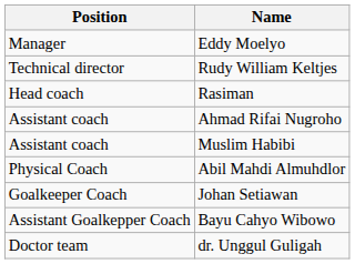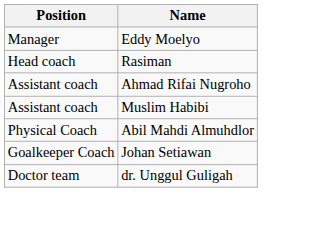 <table class="wikitable">
 <tr>
 <th>Position</th>
 <th>Name</th>
 </tr>
 <tr>
 <td>Manager</td>
 <td> Eddy Moelyo</td>
-</tr>
-<tr>
-<td>Technical director</td>
-<td> Rudy William Keltjes</td>
 </tr>
 <tr>
 <td>Head coach</td>
 <td> Rasiman</td>
 </tr>
 <tr>
 <td>Assistant coach</td>
 <td> Ahmad Rifai Nugroho</td>
 </tr>
 <tr>
 <td>Assistant coach</td>
 <td> Muslim Habibi</td>
 </tr>
 <tr>
 <td>Physical Coach</td>
 <td> Abil Mahdi Almuhdlor</td>
 </tr>
 <tr>
 <td>Goalkeeper Coach</td>
 <td> Johan Setiawan</td>
 </tr>
 <tr>
-<td>Assistant Goalkepper Coach</td>
-<td> Bayu Cahyo Wibowo</td>
-</tr>
-<tr>
 <td>Doctor team</td>
 <td> dr. Unggul Guligah</td>
 </tr>
 </table>
